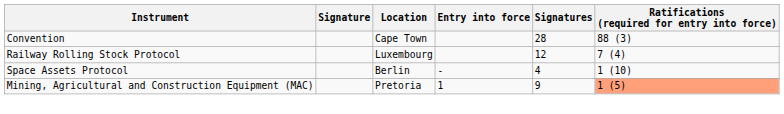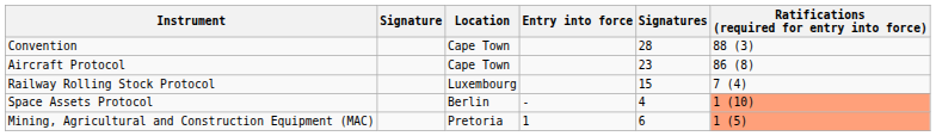 <table class="wikitable sortable">
 <tr>
 <th>Instrument</th>
 <th>Signature</th>
 <th>Location</th>
 <th>Entry into force</th>
 <th>Signatures</th>
 <th>Ratifications<br>(required for entry into force)</th>
 </tr>
 <tr>
 <td>Convention</td>
 <td></td>
 <td>Cape Town</td>
 <td></td>
 <td>28</td>
 <td>88 (3)</td>
 </tr>
 <tr>
+<td>Aircraft Protocol</td>
+<td></td>
+<td>Cape Town</td>
+<td></td>
+<td>23</td>
+<td>86 (8)</td>
+</tr>
+<tr>
 <td>Railway Rolling Stock Protocol</td>
 <td></td>
 <td>Luxembourg</td>
 <td></td>
-<td>12</td>
+<td>15</td>
 <td>7 (4)</td>
 </tr>
 <tr>
 <td>Space Assets Protocol</td>
 <td></td>
 <td>Berlin</td>
 <td>-</td>
 <td>4</td>
-<td>1 (10)</td>
+<td style="background: lightsalmon;">1 (10)</td>
 </tr>
 <tr>
 <td>Mining, Agricultural and Construction Equipment (MAC)</td>
 <td></td>
 <td>Pretoria</td>
 <td>1</td>
-<td>9</td>
+<td>6</td>
 <td style="background: lightsalmon;">1 (5)</td>
 </tr>
 </table>
